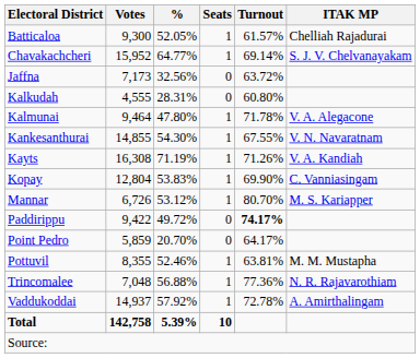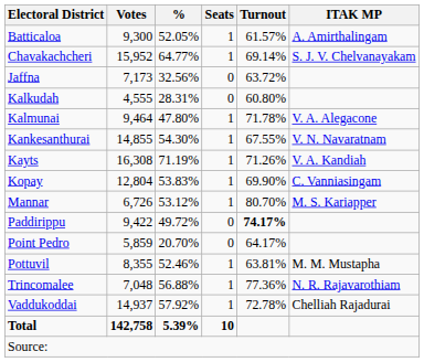 <table class="wikitable" border="1">
 <tr>
 <th>Electoral District</th>
 <th align=right>Votes</th>
 <th align=right>%</th>
 <th align=right>Seats</th>
 <th align=right>Turnout</th>
 <th>ITAK MP</th>
 </tr>
 <tr>
 <td><a href='#'>Batticaloa</a></td>
 <td align=right>9,300</td>
 <td align=right>52.05%</td>
 <td align=right>1</td>
 <td align=right>61.57%</td>
-<td>Chelliah Rajadurai</td>
+<td><a href='#'>A. Amirthalingam</a></td>
 </tr>
 <tr>
 <td><a href='#'>Chavakachcheri</a></td>
 <td align=right>15,952</td>
 <td align=right>64.77%</td>
 <td align=right>1</td>
 <td align=right>69.14%</td>
 <td><a href='#'>S. J. V. Chelvanayakam</a></td>
 </tr>
 <tr>
 <td><a href='#'>Jaffna</a></td>
 <td align=right>7,173</td>
 <td align=right>32.56%</td>
 <td align=right>0</td>
 <td align=right>63.72%</td>
 <td></td>
 </tr>
 <tr>
 <td><a href='#'>Kalkudah</a></td>
 <td align=right>4,555</td>
 <td align=right>28.31%</td>
 <td align=right>0</td>
 <td align=right>60.80%</td>
 <td></td>
 </tr>
 <tr>
 <td><a href='#'>Kalmunai</a></td>
 <td align=right>9,464</td>
 <td align=right>47.80%</td>
 <td align=right>1</td>
 <td align=right>71.78%</td>
 <td><a href='#'>V. A. Alegacone</a></td>
 </tr>
 <tr>
 <td><a href='#'>Kankesanthurai</a></td>
 <td align=right>14,855</td>
 <td align=right>54.30%</td>
 <td align=right>1</td>
 <td align=right>67.55%</td>
 <td><a href='#'>V. N. Navaratnam</a></td>
 </tr>
 <tr>
 <td><a href='#'>Kayts</a></td>
 <td align=right>16,308</td>
 <td align=right>71.19%</td>
 <td align=right>1</td>
 <td align=right>71.26%</td>
 <td><a href='#'>V. A. Kandiah</a></td>
 </tr>
 <tr>
 <td><a href='#'>Kopay</a></td>
 <td align=right>12,804</td>
 <td align=right>53.83%</td>
 <td align=right>1</td>
 <td align=right>69.90%</td>
 <td><a href='#'>C. Vanniasingam</a></td>
 </tr>
 <tr>
 <td><a href='#'>Mannar</a></td>
 <td align=right>6,726</td>
 <td align=right>53.12%</td>
 <td align=right>1</td>
 <td align=right>80.70%</td>
 <td><a href='#'>M. S. Kariapper</a></td>
 </tr>
 <tr>
 <td><a href='#'>Paddirippu</a></td>
 <td align=right>9,422</td>
 <td align=right>49.72%</td>
 <td align=right>0</td>
 <td align=right><strong>74.17%</strong></td>
 <td></td>
 </tr>
 <tr>
 <td><a href='#'>Point Pedro</a></td>
 <td align=right>5,859</td>
 <td align=right>20.70%</td>
 <td align=right>0</td>
 <td align=right>64.17%</td>
 <td></td>
 </tr>
 <tr>
 <td><a href='#'>Pottuvil</a></td>
 <td align=right>8,355</td>
 <td align=right>52.46%</td>
 <td align=right>1</td>
 <td align=right>63.81%</td>
 <td>M. M. Mustapha</td>
 </tr>
 <tr>
 <td><a href='#'>Trincomalee</a></td>
 <td align=right>7,048</td>
 <td align=right>56.88%</td>
 <td align=right>1</td>
 <td align=right>77.36%</td>
 <td><a href='#'>N. R. Rajavarothiam</a></td>
 </tr>
 <tr>
 <td><a href='#'>Vaddukoddai</a></td>
 <td align=right>14,937</td>
 <td align=right>57.92%</td>
 <td align=right>1</td>
 <td align=right>72.78%</td>
-<td><a href='#'>A. Amirthalingam</a></td>
+<td>Chelliah Rajadurai</td>
 </tr>
 <tr>
 <td><strong>Total</strong></td>
 <td align=right><strong>142,758</strong></td>
 <td align=right><strong>5.39%</strong></td>
 <td align=right><strong>10</strong></td>
 <td></td>
 <td></td>
 </tr>
 <tr>
 <td align=left colspan=6>Source:  </td>
 </tr>
 </table>
